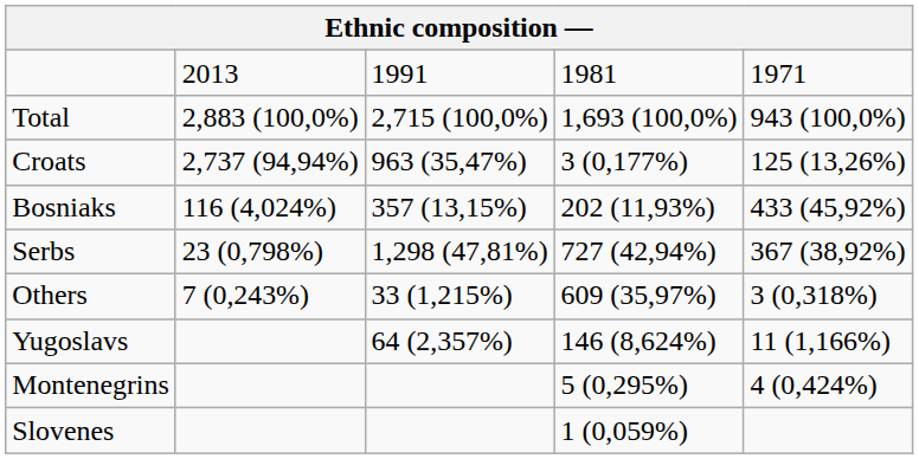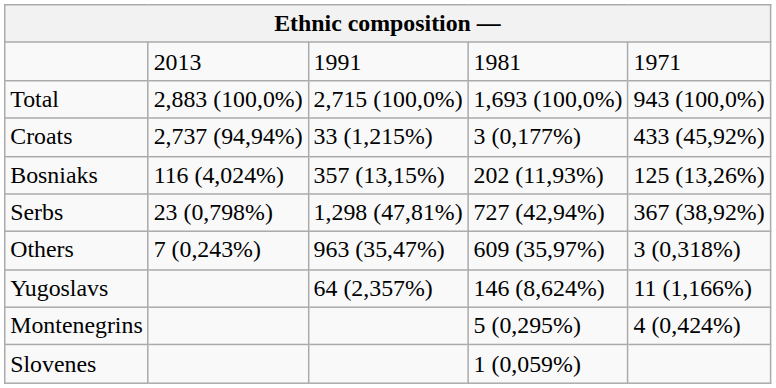 <table class="wikitable">
 <tr>
 <th colspan="8">Ethnic composition —</th>
 </tr>
 <tr>
 <td></td>
 <td>2013</td>
 <td>1991</td>
 <td>1981</td>
 <td>1971</td>
 </tr>
 <tr>
 <td>Total</td>
 <td>2,883 (100,0%)</td>
 <td>2,715 (100,0%)</td>
 <td>1,693 (100,0%)</td>
 <td>943 (100,0%)</td>
 </tr>
 <tr>
 <td>Croats</td>
 <td>2,737 (94,94%)</td>
-<td>963 (35,47%)</td>
+<td>33 (1,215%)</td>
 <td>3 (0,177%)</td>
-<td>125 (13,26%)</td>
+<td>433 (45,92%)</td>
 </tr>
 <tr>
 <td>Bosniaks</td>
 <td>116 (4,024%)</td>
 <td>357 (13,15%)</td>
 <td>202 (11,93%)</td>
-<td>433 (45,92%)</td>
+<td>125 (13,26%)</td>
 </tr>
 <tr>
 <td>Serbs</td>
 <td>23 (0,798%)</td>
 <td>1,298 (47,81%)</td>
 <td>727 (42,94%)</td>
 <td>367 (38,92%)</td>
 </tr>
 <tr>
 <td>Others</td>
 <td>7 (0,243%)</td>
-<td>33 (1,215%)</td>
+<td>963 (35,47%)</td>
 <td>609 (35,97%)</td>
 <td>3 (0,318%)</td>
 </tr>
 <tr>
 <td>Yugoslavs</td>
 <td></td>
 <td>64 (2,357%)</td>
 <td>146 (8,624%)</td>
 <td>11 (1,166%)</td>
 </tr>
 <tr>
 <td>Montenegrins</td>
 <td></td>
 <td></td>
 <td>5 (0,295%)</td>
 <td>4 (0,424%)</td>
 </tr>
 <tr>
 <td>Slovenes</td>
 <td></td>
 <td></td>
 <td>1 (0,059%)</td>
 <td></td>
 </tr>
 </table>
